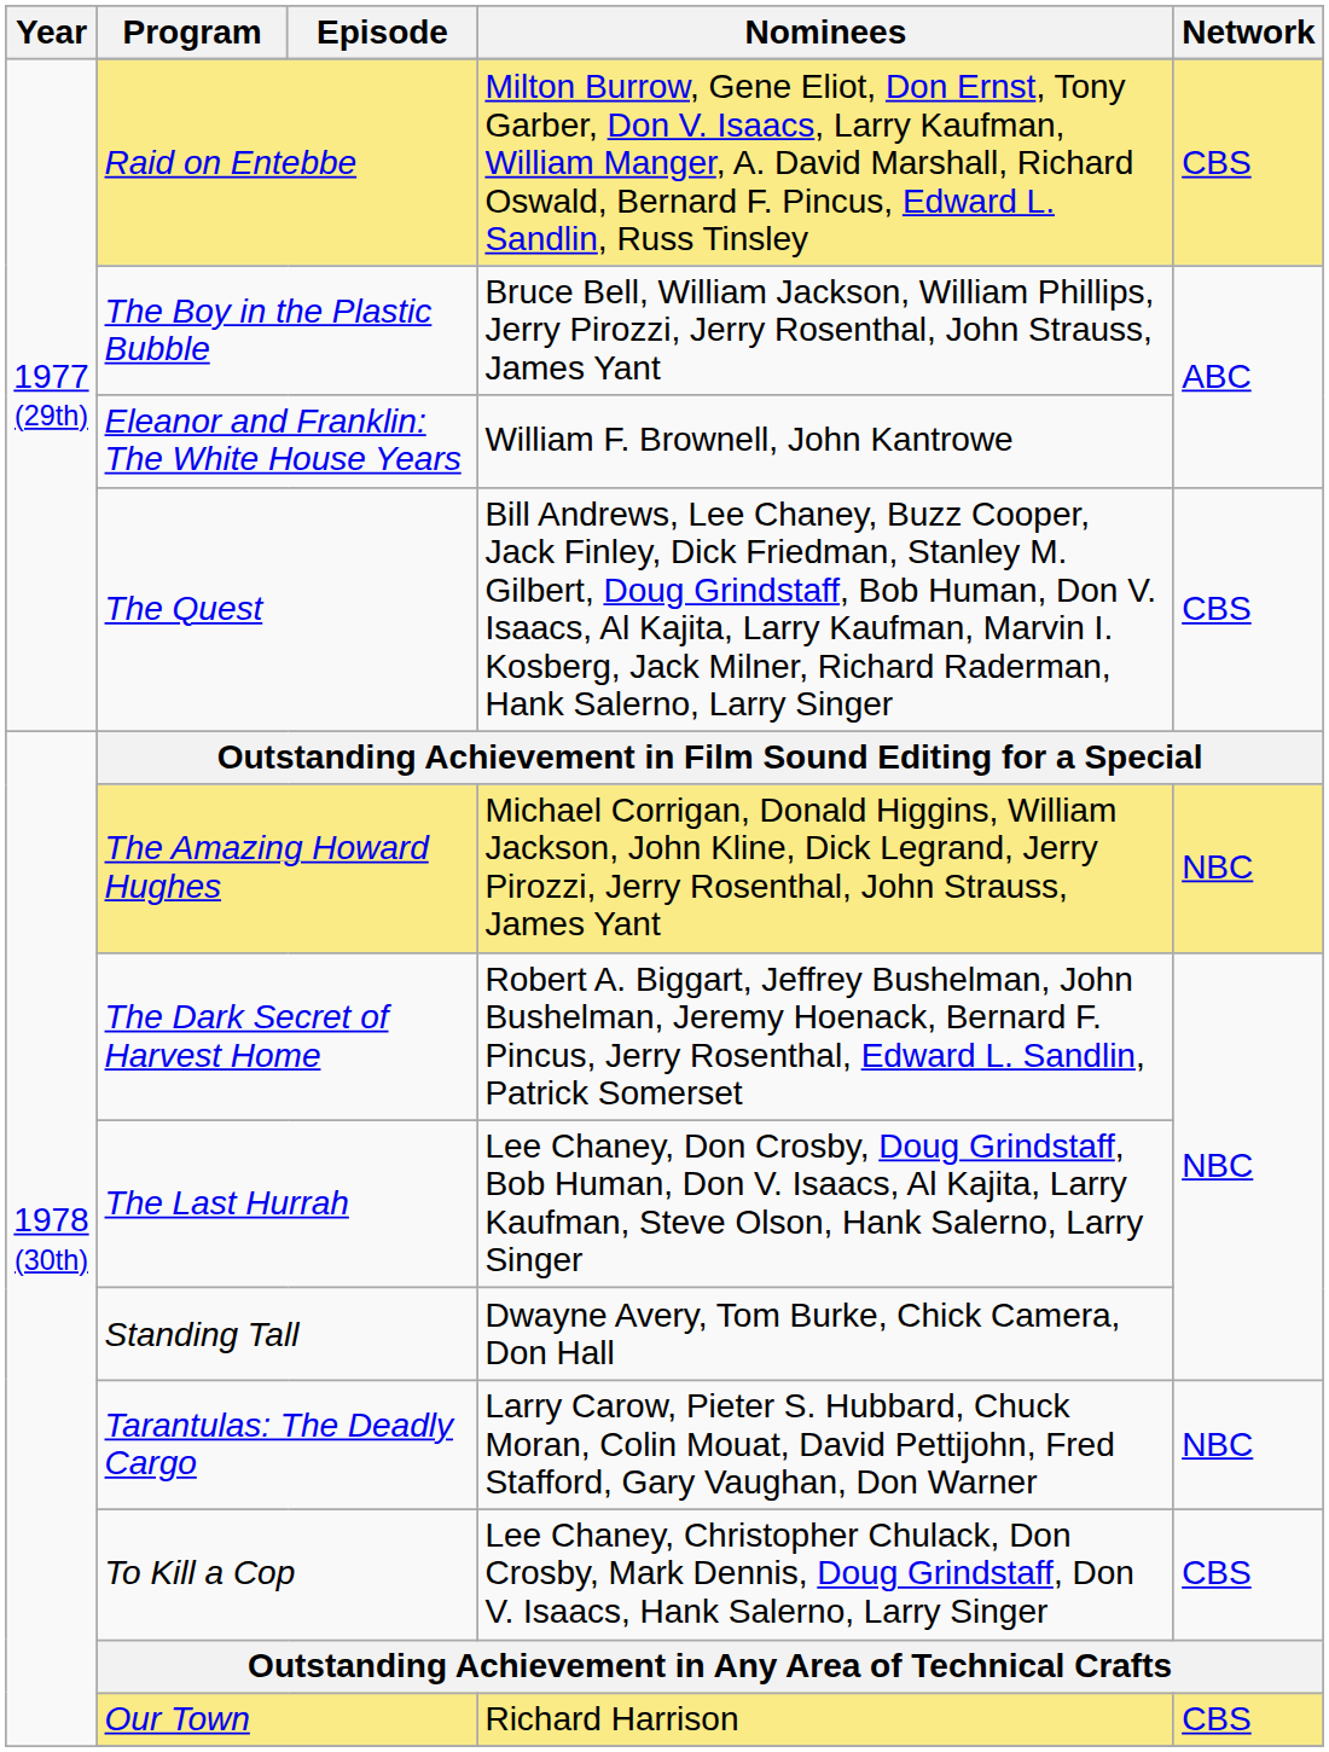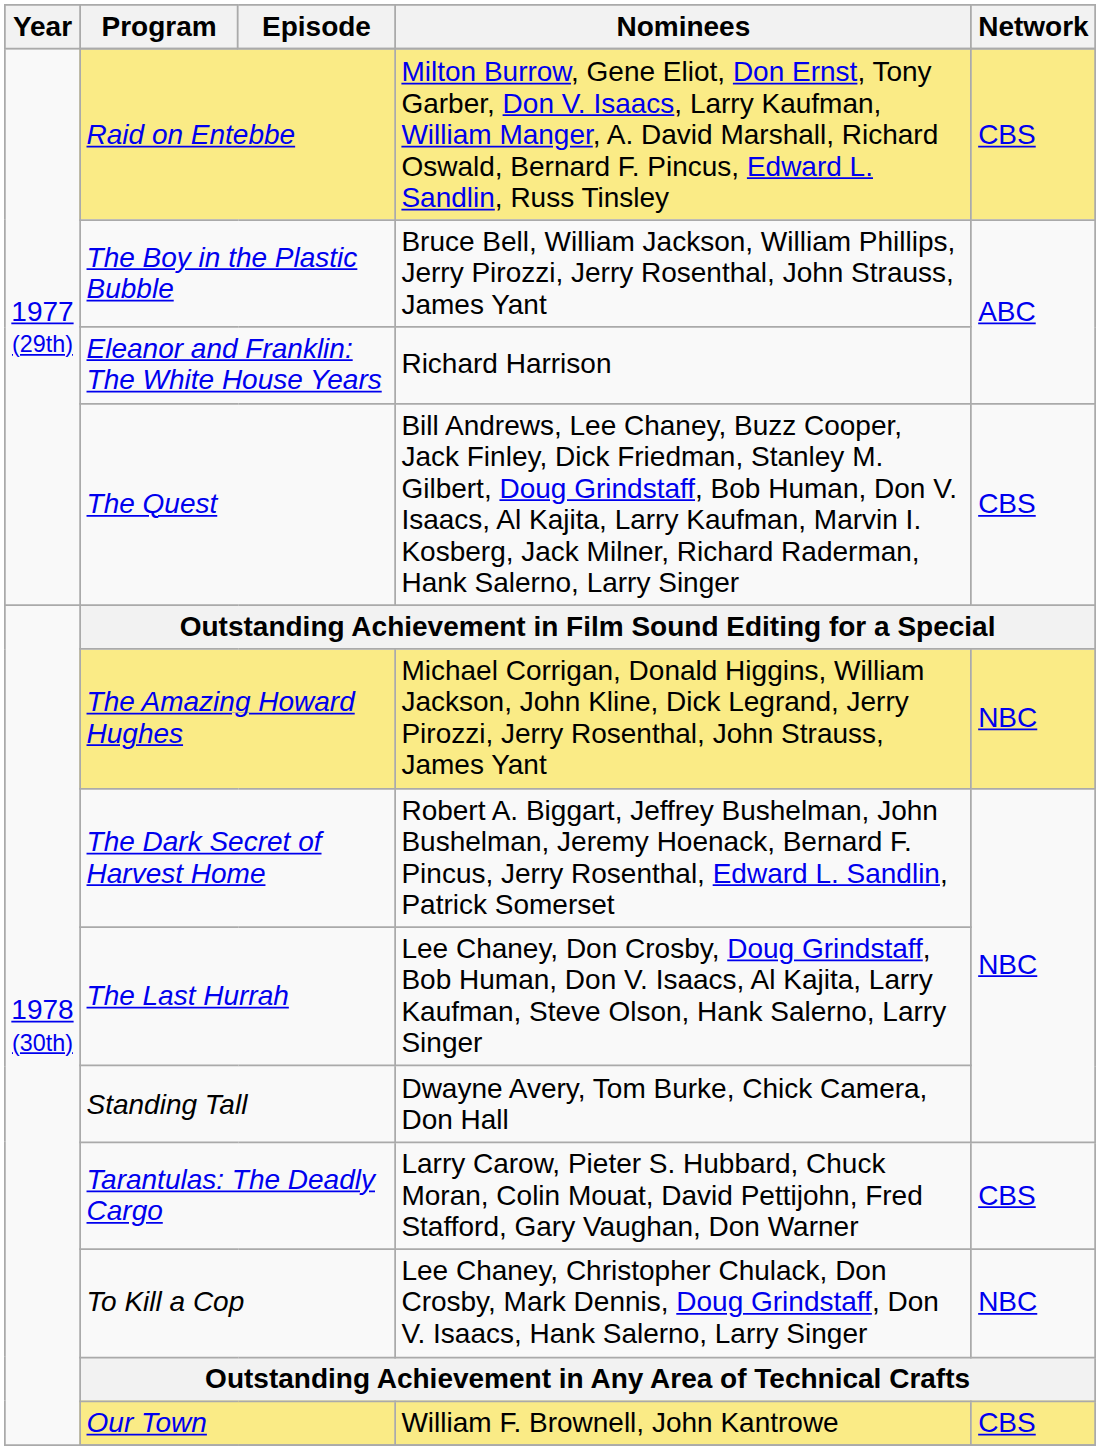 <table class="wikitable" style="width:100%">
 <tr bgcolor="#bebebe">
 <th width="5%">Year</th>
 <th width="15%">Program</th>
 <th width="15%">Episode</th>
 <th width="60%">Nominees</th>
 <th width="5%">Network</th>
 </tr>
 <tr>
 <td rowspan=5 style="text-align:center"><a href='#'>1977</a><br><small><a href='#'>(29th)</a></small><br></td>
 </tr>
 <tr style="background:#FAEB86">
 <td colspan=2><em><a href='#'>Raid on Entebbe</a></em></td>
 <td><a href='#'>Milton Burrow</a>, Gene Eliot, <a href='#'>Don Ernst</a>, Tony Garber, <a href='#'>Don V. Isaacs</a>, Larry Kaufman, <a href='#'>William Manger</a>, A. David Marshall, Richard Oswald, Bernard F. Pincus, <a href='#'>Edward L. Sandlin</a>, Russ Tinsley</td>
 <td><a href='#'>CBS</a></td>
 </tr>
 <tr>
 <td colspan=2><em><a href='#'>The Boy in the Plastic Bubble</a></em></td>
 <td>Bruce Bell, William Jackson, William Phillips, Jerry Pirozzi, Jerry Rosenthal, John Strauss, James Yant</td>
 <td rowspan=2><a href='#'>ABC</a></td>
 </tr>
 <tr>
 <td colspan=2><em><a href='#'>Eleanor and Franklin: The White House Years</a></em></td>
-<td>William F. Brownell, John Kantrowe</td>
+<td>Richard Harrison</td>
 </tr>
 <tr>
 <td colspan=2><em><a href='#'>The Quest</a></em></td>
 <td>Bill Andrews, Lee Chaney, Buzz Cooper, Jack Finley, Dick Friedman, Stanley M. Gilbert, <a href='#'>Doug Grindstaff</a>, Bob Human, Don V. Isaacs, Al Kajita, Larry Kaufman, Marvin I. Kosberg, Jack Milner, Richard Raderman, Hank Salerno, Larry Singer</td>
 <td><a href='#'>CBS</a></td>
 </tr>
 <tr>
 <td rowspan=10 style="text-align:center"><a href='#'>1978</a><br><small><a href='#'>(30th)</a></small></td>
 <th colspan="4">Outstanding Achievement in Film Sound Editing for a Special</th>
 </tr>
 <tr style="background:#FAEB86">
 <td colspan=2><em><a href='#'>The Amazing Howard Hughes</a></em></td>
 <td>Michael Corrigan, Donald Higgins, William Jackson, John Kline, Dick Legrand, Jerry Pirozzi, Jerry Rosenthal, John Strauss, James Yant</td>
 <td><a href='#'>NBC</a></td>
 </tr>
 <tr>
 <td colspan=2><em><a href='#'>The Dark Secret of Harvest Home</a></em></td>
 <td>Robert A. Biggart, Jeffrey Bushelman, John Bushelman, Jeremy Hoenack, Bernard F. Pincus, Jerry Rosenthal, <a href='#'>Edward L. Sandlin</a>, Patrick Somerset</td>
 <td rowspan=3><a href='#'>NBC</a></td>
 </tr>
 <tr>
 <td colspan=2><em><a href='#'>The Last Hurrah</a></em></td>
 <td>Lee Chaney, Don Crosby, <a href='#'>Doug Grindstaff</a>, Bob Human, Don V. Isaacs, Al Kajita, Larry Kaufman, Steve Olson, Hank Salerno, Larry Singer</td>
 </tr>
 <tr>
 <td colspan=2><em>Standing Tall</em></td>
 <td>Dwayne Avery, Tom Burke, Chick Camera, Don Hall</td>
 </tr>
 <tr>
 <td colspan=2><em><a href='#'>Tarantulas: The Deadly Cargo</a></em></td>
 <td>Larry Carow, Pieter S. Hubbard, Chuck Moran, Colin Mouat, David Pettijohn, Fred Stafford, Gary Vaughan, Don Warner</td>
-<td><a href='#'>NBC</a></td>
+<td><a href='#'>CBS</a></td>
 </tr>
 <tr>
 <td colspan=2><em>To Kill a Cop</em></td>
 <td>Lee Chaney, Christopher Chulack, Don Crosby, Mark Dennis, <a href='#'>Doug Grindstaff</a>, Don V. Isaacs, Hank Salerno, Larry Singer</td>
-<td><a href='#'>CBS</a></td>
+<td><a href='#'>NBC</a></td>
 </tr>
 <tr>
 <th colspan="4">Outstanding Achievement in Any Area of Technical Crafts</th>
 </tr>
 <tr style="background:#FAEB86">
 <td colspan=2><em><a href='#'>Our Town</a></em></td>
-<td>Richard Harrison</td>
+<td>William F. Brownell, John Kantrowe</td>
 <td><a href='#'>CBS</a></td>
 </tr>
 <tr>
 </tr>
 </table>
